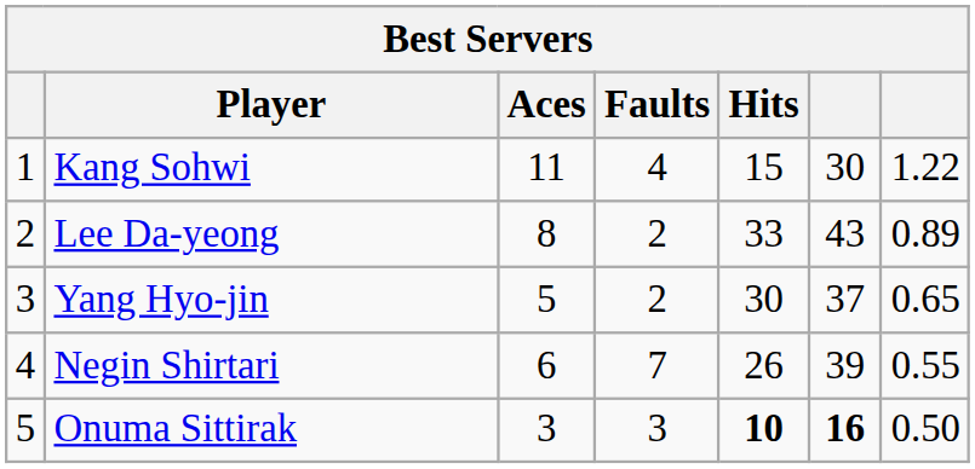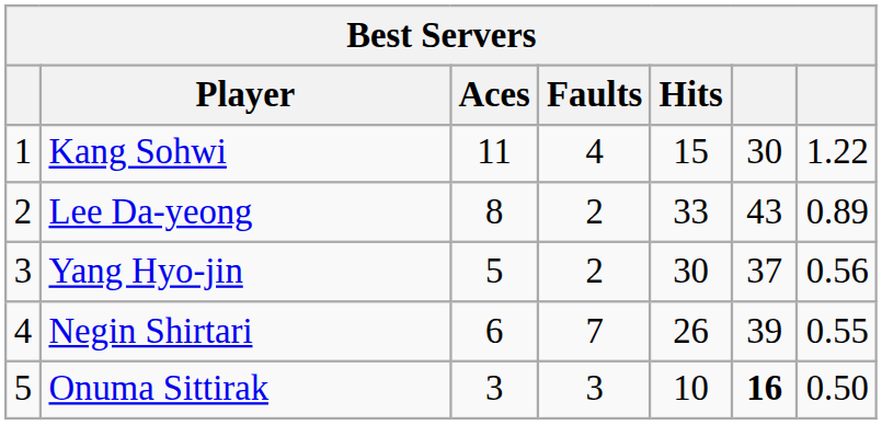 <table class="wikitable sortable" style=font-size:90%>
 <tr>
 <th colspan=7>Best Servers</th>
 </tr>
 <tr>
 <th></th>
 <th width=158>Player</th>
 <th width=20>Aces</th>
 <th width=20>Faults</th>
 <th width=20>Hits</th>
 <th width=20></th>
 <th width=20></th>
 </tr>
 <tr>
 <td>1</td>
 <td> <a href='#'>Kang Sohwi</a></td>
 <td align=center>11</td>
 <td align=center>4</td>
 <td align=center>15</td>
 <td align=center>30</td>
 <td align=center>1.22</td>
 </tr>
 <tr>
 <td>2</td>
 <td> <a href='#'>Lee Da-yeong</a></td>
 <td align=center>8</td>
 <td align=center>2</td>
 <td align=center>33</td>
 <td align=center>43</td>
 <td align=center>0.89</td>
 </tr>
 <tr>
 <td>3</td>
 <td> <a href='#'>Yang Hyo-jin</a></td>
 <td align=center>5</td>
 <td align=center>2</td>
 <td align=center>30</td>
 <td align=center>37</td>
-<td align=center>0.65</td>
+<td align=center>0.56</td>
 </tr>
 <tr>
 <td>4</td>
 <td> <a href='#'>Negin Shirtari</a></td>
 <td align=center>6</td>
 <td align=center>7</td>
 <td align=center>26</td>
 <td align=center>39</td>
 <td align=center>0.55</td>
 </tr>
 <tr>
 <td>5</td>
 <td> <a href='#'>Onuma Sittirak</a></td>
 <td align=center>3</td>
 <td align=center>3</td>
-<td align=center><strong>10</strong></td>
+<td align=center>10</td>
 <td align=center><strong>16</strong></td>
 <td align=center>0.50</td>
 </tr>
 </table>
